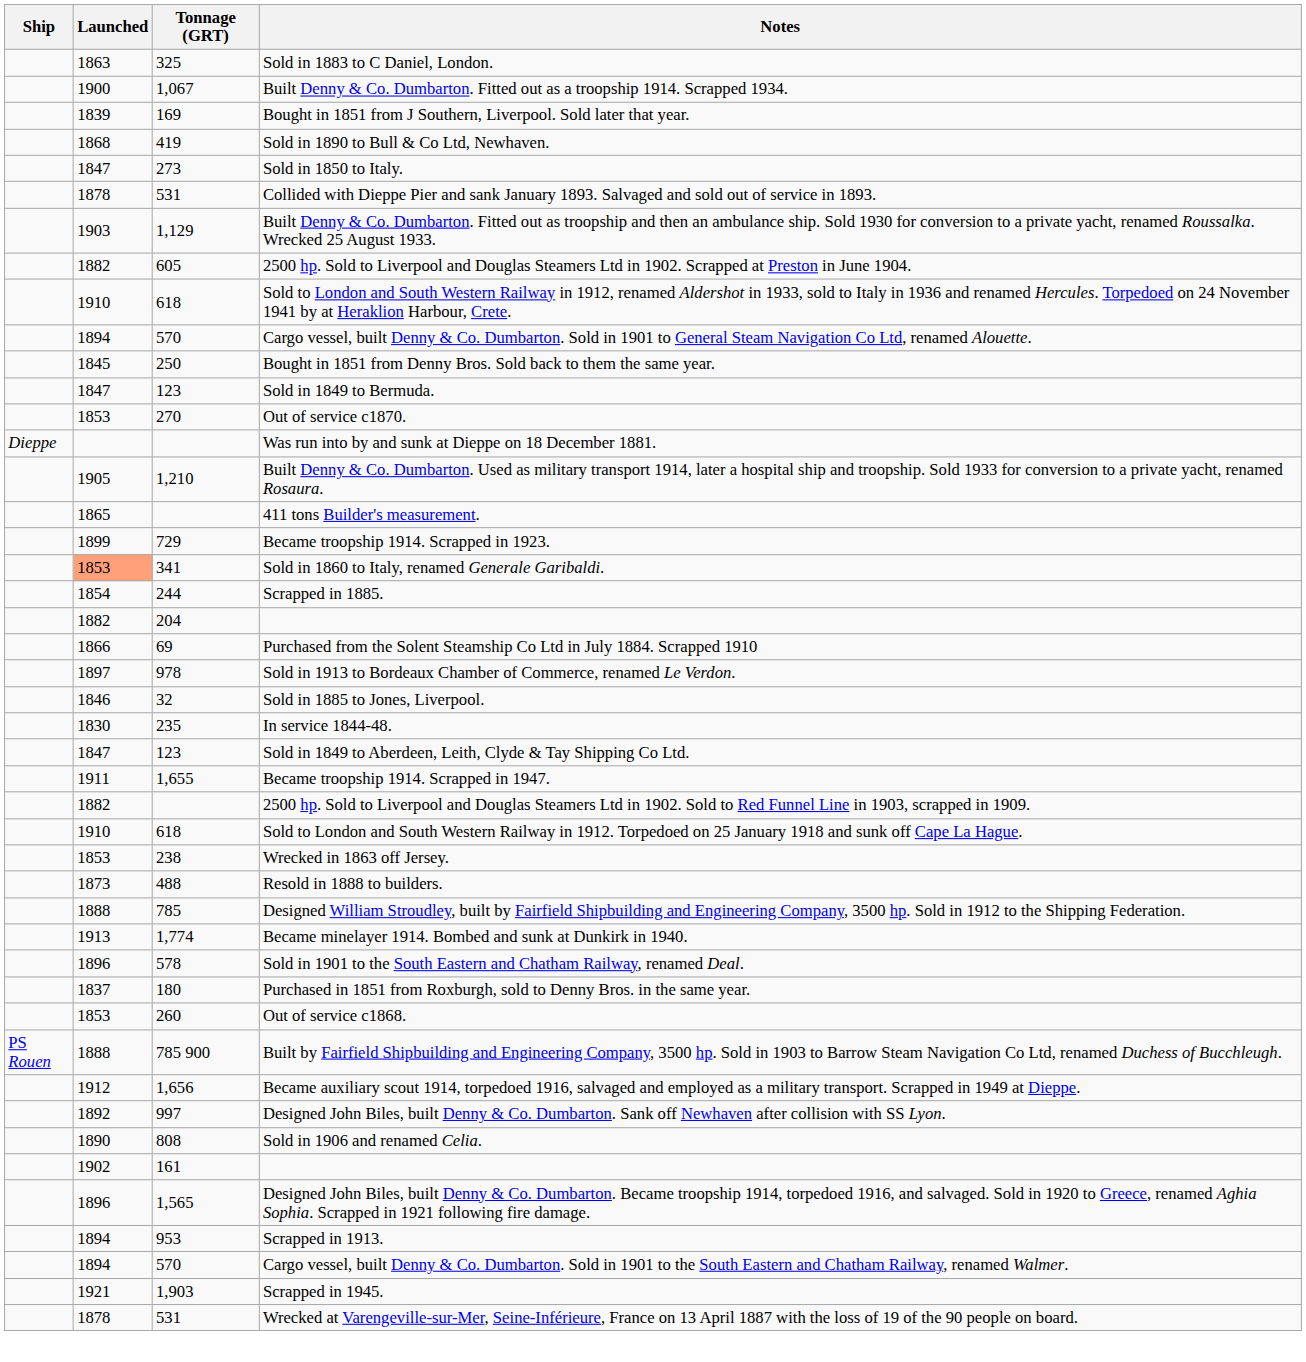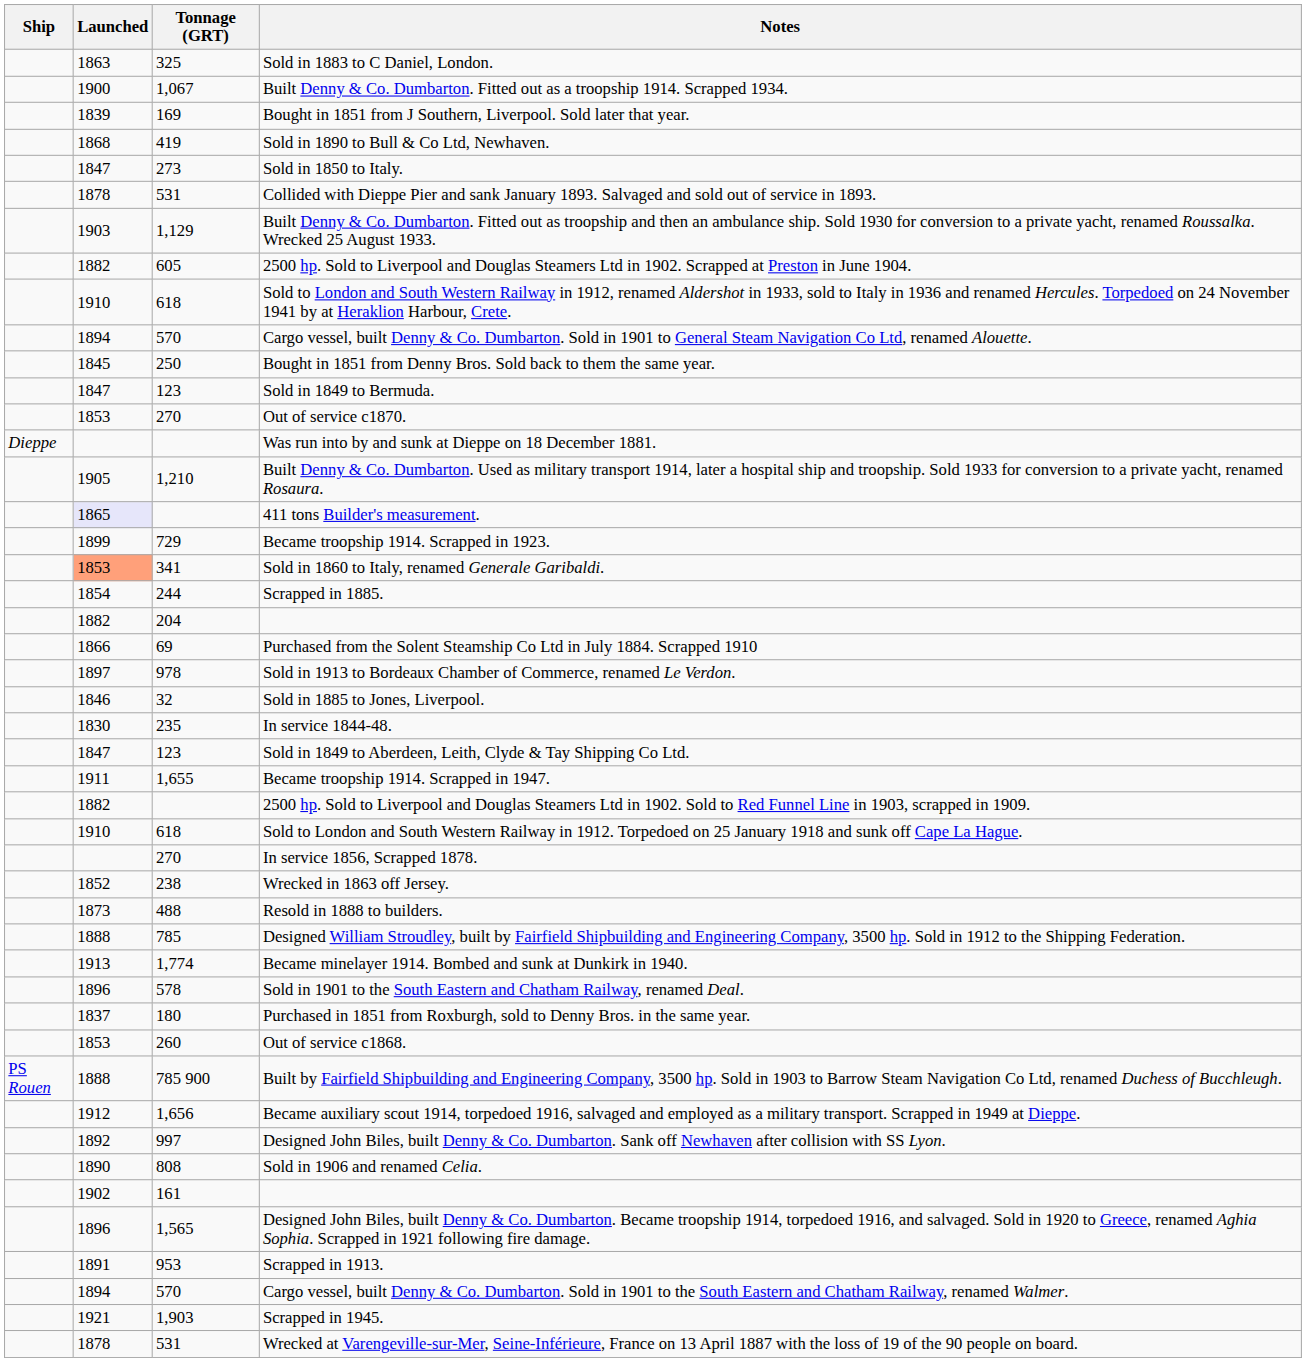 <table class="wikitable">
 <tr>
 <th>Ship</th>
 <th>Launched</th>
 <th>Tonnage (GRT)</th>
 <th>Notes</th>
 </tr>
 <tr>
 <td></td>
 <td>1863</td>
 <td>325</td>
 <td>Sold in 1883 to C Daniel, London.</td>
 </tr>
 <tr>
 <td></td>
 <td>1900</td>
 <td>1,067</td>
 <td>Built <a href='#'>Denny & Co. Dumbarton</a>. Fitted out as a troopship 1914. Scrapped 1934.</td>
 </tr>
 <tr>
 <td></td>
 <td>1839</td>
 <td>169</td>
 <td>Bought in 1851 from J Southern, Liverpool. Sold later that year.</td>
 </tr>
 <tr>
 <td></td>
 <td>1868</td>
 <td>419</td>
 <td>Sold in 1890 to Bull & Co Ltd, Newhaven.</td>
 </tr>
 <tr>
 <td></td>
 <td>1847</td>
 <td>273</td>
 <td>Sold in 1850 to Italy.</td>
 </tr>
 <tr>
 <td></td>
 <td>1878</td>
 <td>531</td>
 <td>Collided with Dieppe Pier and sank January 1893. Salvaged and sold out of service in 1893.</td>
 </tr>
 <tr>
 <td></td>
 <td>1903</td>
 <td>1,129</td>
 <td>Built <a href='#'>Denny & Co. Dumbarton</a>. Fitted out as troopship and then an ambulance ship. Sold 1930 for conversion to a private yacht, renamed <em>Roussalka</em>. Wrecked 25 August 1933.</td>
 </tr>
 <tr>
 <td></td>
 <td>1882</td>
 <td>605</td>
 <td>2500 <a href='#'>hp</a>. Sold to Liverpool and Douglas Steamers Ltd in 1902. Scrapped at <a href='#'>Preston</a> in June 1904.</td>
 </tr>
 <tr>
 <td></td>
 <td>1910</td>
 <td>618</td>
 <td>Sold to <a href='#'>London and South Western Railway</a> in 1912, renamed <em>Aldershot</em> in 1933, sold to Italy in 1936 and renamed <em>Hercules</em>. <a href='#'>Torpedoed</a> on 24 November 1941 by  at <a href='#'>Heraklion</a> Harbour, <a href='#'>Crete</a>.</td>
 </tr>
 <tr>
 <td></td>
 <td>1894</td>
 <td>570</td>
 <td>Cargo vessel, built <a href='#'>Denny & Co. Dumbarton</a>. Sold in 1901 to <a href='#'>General Steam Navigation Co Ltd</a>, renamed <em>Alouette</em>.</td>
 </tr>
 <tr>
 <td></td>
 <td>1845</td>
 <td>250</td>
 <td>Bought in 1851 from Denny Bros. Sold back to them the same year.</td>
 </tr>
 <tr>
 <td></td>
 <td>1847</td>
 <td>123</td>
 <td>Sold in 1849 to Bermuda.</td>
 </tr>
 <tr>
 <td></td>
 <td>1853</td>
 <td>270</td>
 <td>Out of service c1870.</td>
 </tr>
 <tr>
 <td><em>Dieppe</em></td>
 <td></td>
 <td></td>
 <td>Was run into by  and sunk at Dieppe on 18 December 1881.</td>
 </tr>
 <tr>
 <td></td>
 <td>1905</td>
 <td>1,210</td>
 <td>Built <a href='#'>Denny & Co. Dumbarton</a>. Used as military transport 1914, later a hospital ship and troopship. Sold 1933 for conversion to a private yacht, renamed <em>Rosaura</em>.</td>
 </tr>
 <tr>
 <td></td>
-<td>1865</td>
+<td style="background: lavender;">1865</td>
 <td></td>
 <td>411 tons <a href='#'>Builder's measurement</a>.</td>
 </tr>
 <tr>
 <td></td>
 <td>1899</td>
 <td>729</td>
 <td>Became troopship 1914. Scrapped in 1923.</td>
 </tr>
 <tr>
 <td></td>
 <td style="background: lightsalmon;">1853</td>
 <td>341</td>
 <td>Sold in 1860 to Italy, renamed <em>Generale Garibaldi</em>.</td>
 </tr>
 <tr>
 <td></td>
 <td>1854</td>
 <td>244</td>
 <td>Scrapped in 1885.</td>
 </tr>
 <tr>
 <td></td>
 <td>1882</td>
 <td>204</td>
 <td></td>
 </tr>
 <tr>
 <td></td>
 <td>1866</td>
 <td>69</td>
 <td>Purchased from the Solent Steamship Co Ltd in July 1884. Scrapped 1910</td>
 </tr>
 <tr>
 <td></td>
 <td>1897</td>
 <td>978</td>
 <td>Sold in 1913 to Bordeaux Chamber of Commerce, renamed <em>Le Verdon</em>.</td>
 </tr>
 <tr>
 <td></td>
 <td>1846</td>
 <td>32</td>
 <td>Sold in 1885 to Jones, Liverpool.</td>
 </tr>
 <tr>
 <td></td>
 <td>1830</td>
 <td>235</td>
 <td>In service 1844-48.</td>
 </tr>
 <tr>
 <td></td>
 <td>1847</td>
 <td>123</td>
 <td>Sold in 1849 to Aberdeen, Leith, Clyde & Tay Shipping Co Ltd.</td>
 </tr>
 <tr>
 <td></td>
 <td>1911</td>
 <td>1,655</td>
 <td>Became troopship 1914. Scrapped in 1947.</td>
 </tr>
 <tr>
 <td></td>
 <td>1882</td>
 <td></td>
 <td>2500 <a href='#'>hp</a>. Sold to Liverpool and Douglas Steamers Ltd in 1902. Sold to <a href='#'>Red Funnel Line</a> in 1903, scrapped in 1909.</td>
 </tr>
 <tr>
 <td></td>
 <td>1910</td>
 <td>618</td>
 <td>Sold to London and South Western Railway in 1912. Torpedoed on 25 January 1918 and sunk off <a href='#'>Cape La Hague</a>.</td>
 </tr>
 <tr>
 <td></td>
-<td>1853</td>
+<td></td>
+<td>270</td>
+<td>In service 1856, Scrapped 1878.</td>
+</tr>
+<tr>
+<td></td>
+<td>1852</td>
 <td>238</td>
 <td>Wrecked in 1863 off Jersey.</td>
 </tr>
 <tr>
 <td></td>
 <td>1873</td>
 <td>488</td>
 <td>Resold in 1888 to builders.</td>
 </tr>
 <tr>
 <td></td>
 <td>1888</td>
 <td>785</td>
 <td>Designed <a href='#'>William Stroudley</a>, built by <a href='#'>Fairfield Shipbuilding and Engineering Company</a>, 3500 <a href='#'>hp</a>. Sold in 1912 to the Shipping Federation.</td>
 </tr>
 <tr>
 <td></td>
 <td>1913</td>
 <td>1,774</td>
 <td>Became minelayer 1914. Bombed and sunk at Dunkirk in 1940.</td>
 </tr>
 <tr>
 <td></td>
 <td>1896</td>
 <td>578</td>
 <td>Sold in 1901 to the <a href='#'>South Eastern and Chatham Railway</a>, renamed <em>Deal</em>.</td>
 </tr>
 <tr>
 <td></td>
 <td>1837</td>
 <td>180</td>
 <td>Purchased in 1851 from Roxburgh, sold to Denny Bros. in the same year.</td>
 </tr>
 <tr>
 <td></td>
 <td>1853</td>
 <td>260</td>
 <td>Out of service c1868.</td>
 </tr>
 <tr>
 <td><a href='#'>PS <em>Rouen</em></a></td>
 <td>1888</td>
 <td>785 900</td>
 <td>Built by <a href='#'>Fairfield Shipbuilding and Engineering Company</a>, 3500 <a href='#'>hp</a>. Sold in 1903 to Barrow Steam Navigation Co Ltd, renamed <em>Duchess of Bucchleugh</em>.</td>
 </tr>
 <tr>
 <td></td>
 <td>1912</td>
 <td>1,656</td>
 <td>Became auxiliary scout 1914, torpedoed 1916, salvaged and employed as a military transport. Scrapped in 1949 at <a href='#'>Dieppe</a>.</td>
 </tr>
 <tr>
 <td></td>
 <td>1892</td>
 <td>997</td>
 <td>Designed John Biles, built <a href='#'>Denny & Co. Dumbarton</a>. Sank off <a href='#'>Newhaven</a> after collision with SS <em>Lyon</em>.</td>
 </tr>
 <tr>
 <td></td>
 <td>1890</td>
 <td>808</td>
 <td>Sold in 1906 and renamed <em>Celia</em>.</td>
 </tr>
 <tr>
 <td></td>
 <td>1902</td>
 <td>161</td>
 <td></td>
 </tr>
 <tr>
 <td></td>
 <td>1896</td>
 <td>1,565</td>
 <td>Designed John Biles, built <a href='#'>Denny & Co. Dumbarton</a>. Became troopship 1914, torpedoed 1916, and salvaged. Sold in 1920 to <a href='#'>Greece</a>, renamed <em>Aghia Sophia</em>. Scrapped in 1921 following fire damage.</td>
 </tr>
 <tr>
 <td></td>
-<td>1894</td>
+<td>1891</td>
 <td>953</td>
 <td>Scrapped in 1913.</td>
 </tr>
 <tr>
 <td></td>
 <td>1894</td>
 <td>570</td>
 <td>Cargo vessel, built <a href='#'>Denny & Co. Dumbarton</a>. Sold in 1901 to the <a href='#'>South Eastern and Chatham Railway</a>, renamed <em>Walmer</em>.</td>
 </tr>
 <tr>
 <td></td>
 <td>1921</td>
 <td>1,903</td>
 <td>Scrapped in 1945.</td>
 </tr>
 <tr>
 <td></td>
 <td>1878</td>
 <td>531</td>
 <td>Wrecked at <a href='#'>Varengeville-sur-Mer</a>, <a href='#'>Seine-Inférieure</a>, France on 13 April 1887 with the loss of 19 of the 90 people on board.</td>
 </tr>
 </table>
